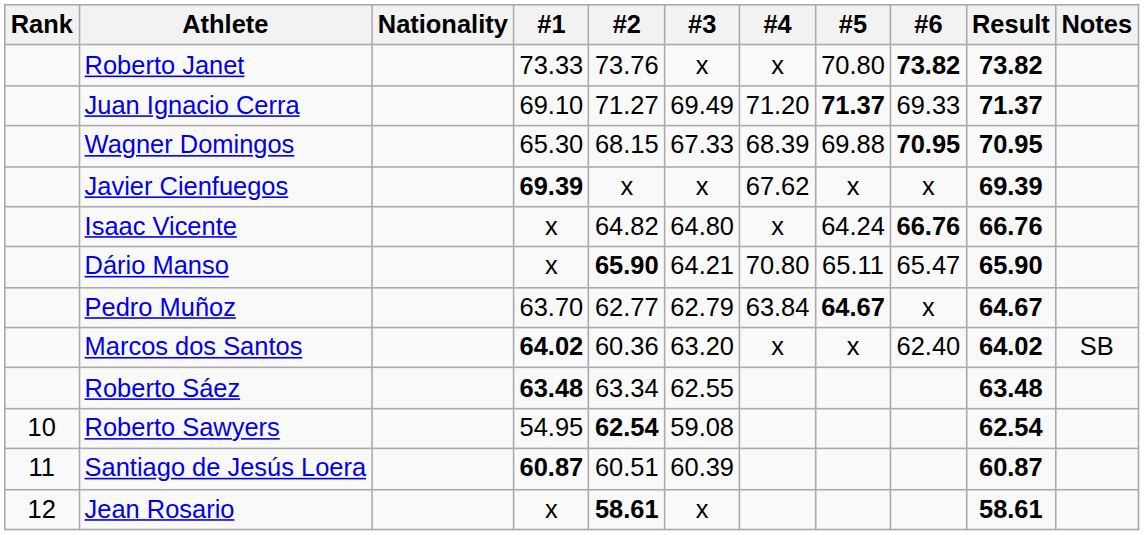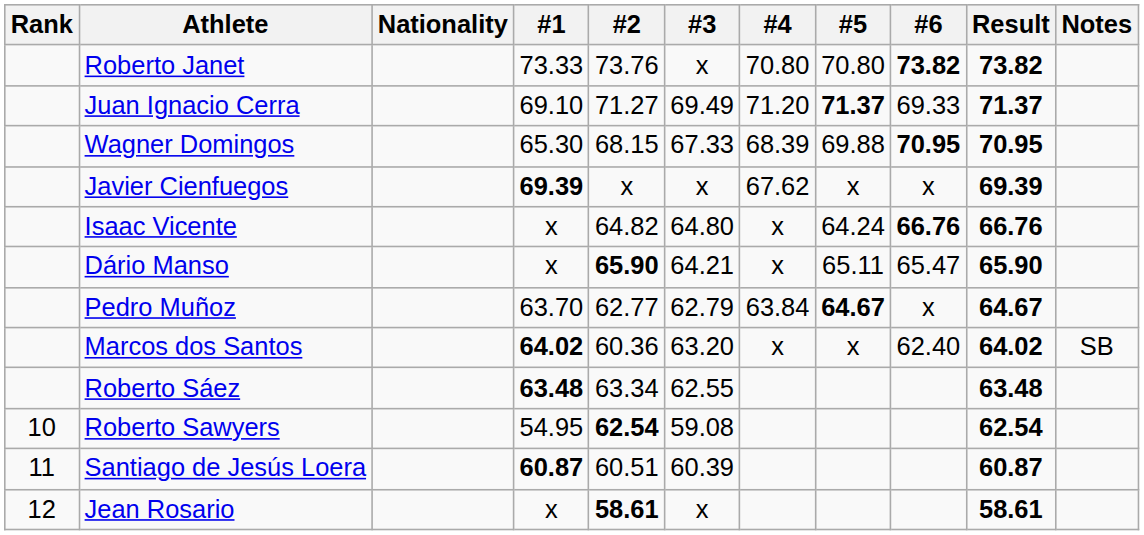 <table class="wikitable sortable" style="text-align:center">
 <tr>
 <th>Rank</th>
 <th>Athlete</th>
 <th>Nationality</th>
 <th>#1</th>
 <th>#2</th>
 <th>#3</th>
 <th>#4</th>
 <th>#5</th>
 <th>#6</th>
 <th>Result</th>
 <th>Notes</th>
 </tr>
 <tr>
 <td></td>
 <td align="left"><a href='#'>Roberto Janet</a></td>
 <td align=left></td>
 <td>73.33</td>
 <td>73.76</td>
 <td>x</td>
-<td>x</td>
+<td>70.80</td>
 <td>70.80</td>
 <td><strong>73.82</strong></td>
 <td><strong>73.82</strong></td>
 <td></td>
 </tr>
 <tr>
 <td></td>
 <td align="left"><a href='#'>Juan Ignacio Cerra</a></td>
 <td align=left></td>
 <td>69.10</td>
 <td>71.27</td>
 <td>69.49</td>
 <td>71.20</td>
 <td><strong>71.37</strong></td>
 <td>69.33</td>
 <td><strong>71.37</strong></td>
 <td></td>
 </tr>
 <tr>
 <td></td>
 <td align="left"><a href='#'>Wagner Domingos</a></td>
 <td align=left></td>
 <td>65.30</td>
 <td>68.15</td>
 <td>67.33</td>
 <td>68.39</td>
 <td>69.88</td>
 <td><strong>70.95</strong></td>
 <td><strong>70.95</strong></td>
 <td></td>
 </tr>
 <tr>
 <td></td>
 <td align="left"><a href='#'>Javier Cienfuegos</a></td>
 <td align=left></td>
 <td><strong>69.39</strong></td>
 <td>x</td>
 <td>x</td>
 <td>67.62</td>
 <td>x</td>
 <td>x</td>
 <td><strong>69.39</strong></td>
 <td></td>
 </tr>
 <tr>
 <td></td>
 <td align="left"><a href='#'>Isaac Vicente</a></td>
 <td align=left></td>
 <td>x</td>
 <td>64.82</td>
 <td>64.80</td>
 <td>x</td>
 <td>64.24</td>
 <td><strong>66.76</strong></td>
 <td><strong>66.76</strong></td>
 <td></td>
 </tr>
 <tr>
 <td></td>
 <td align="left"><a href='#'>Dário Manso</a></td>
 <td align=left></td>
 <td>x</td>
 <td><strong>65.90</strong></td>
 <td>64.21</td>
-<td>70.80</td>
+<td>x</td>
 <td>65.11</td>
 <td>65.47</td>
 <td><strong>65.90</strong></td>
 <td></td>
 </tr>
 <tr>
 <td></td>
 <td align="left"><a href='#'>Pedro Muñoz</a></td>
 <td align=left></td>
 <td>63.70</td>
 <td>62.77</td>
 <td>62.79</td>
 <td>63.84</td>
 <td><strong>64.67</strong></td>
 <td>x</td>
 <td><strong>64.67</strong></td>
 <td></td>
 </tr>
 <tr>
 <td></td>
 <td align="left"><a href='#'>Marcos dos Santos</a></td>
 <td align=left></td>
 <td><strong>64.02</strong></td>
 <td>60.36</td>
 <td>63.20</td>
 <td>x</td>
 <td>x</td>
 <td>62.40</td>
 <td><strong>64.02</strong></td>
 <td>SB</td>
 </tr>
 <tr>
 <td></td>
 <td align="left"><a href='#'>Roberto Sáez</a></td>
 <td align=left></td>
 <td><strong>63.48</strong></td>
 <td>63.34</td>
 <td>62.55</td>
 <td></td>
 <td></td>
 <td></td>
 <td><strong>63.48</strong></td>
 <td></td>
 </tr>
 <tr>
 <td>10</td>
 <td align="left"><a href='#'>Roberto Sawyers</a></td>
 <td align=left></td>
 <td>54.95</td>
 <td><strong>62.54</strong></td>
 <td>59.08</td>
 <td></td>
 <td></td>
 <td></td>
 <td><strong>62.54</strong></td>
 <td></td>
 </tr>
 <tr>
 <td>11</td>
 <td align="left"><a href='#'>Santiago de Jesús Loera</a></td>
 <td align=left></td>
 <td><strong>60.87</strong></td>
 <td>60.51</td>
 <td>60.39</td>
 <td></td>
 <td></td>
 <td></td>
 <td><strong>60.87</strong></td>
 <td></td>
 </tr>
 <tr>
 <td>12</td>
 <td align="left"><a href='#'>Jean Rosario</a></td>
 <td align=left></td>
 <td>x</td>
 <td><strong>58.61</strong></td>
 <td>x</td>
 <td></td>
 <td></td>
 <td></td>
 <td><strong>58.61</strong></td>
 <td></td>
 </tr>
 </table>
